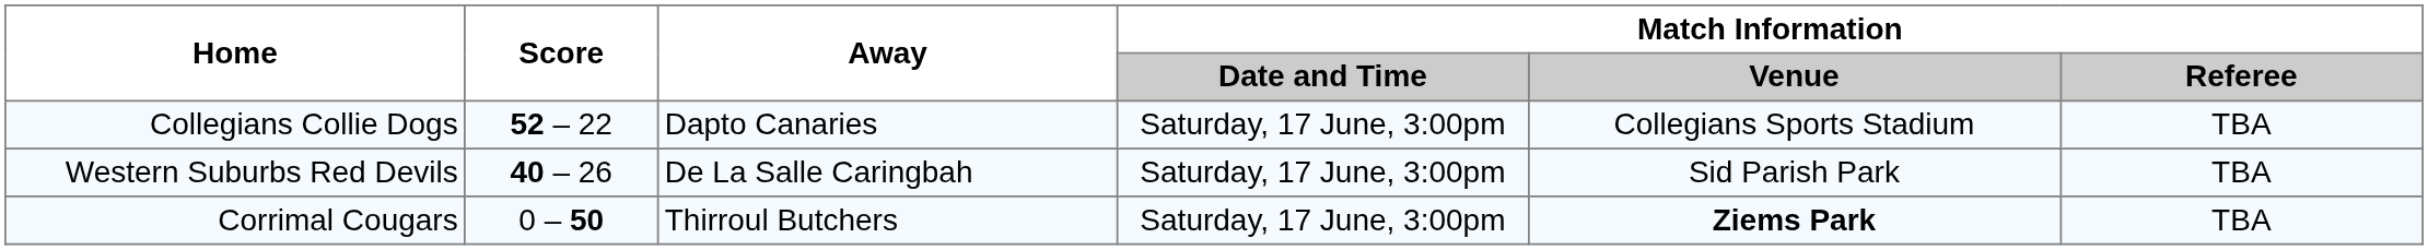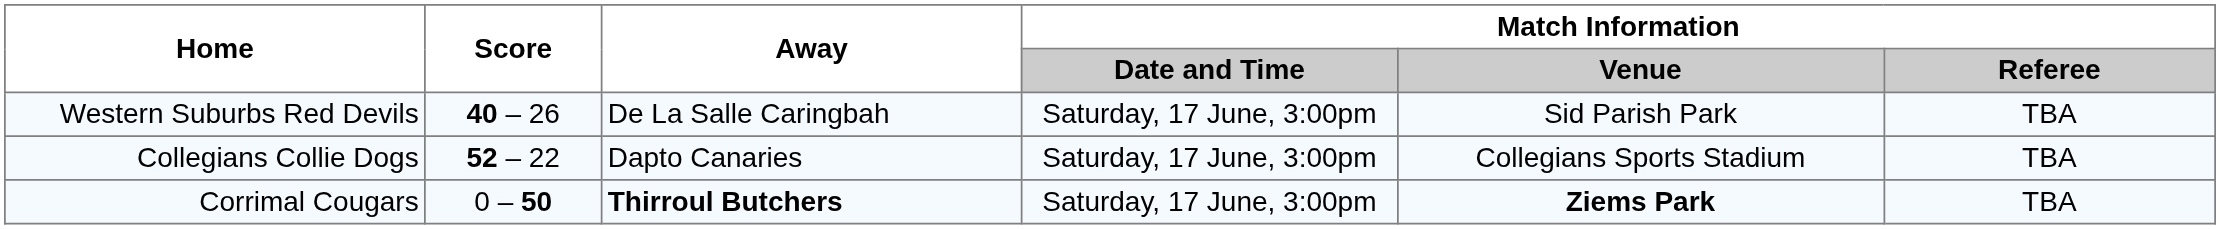 <table width="100%" cellspacing="0" cellpadding="3" border="1" style="border-collapse:collapse;  text-align:center;">
 <tr>
 <th rowspan="2" width="19%">Home</th>
 <th rowspan="2" width="8%">Score</th>
 <th rowspan="2" width="19%">Away</th>
 <th colspan="3">Match Information</th>
 </tr>
 <tr style="background:#CCCCCC">
 <th width="17%">Date and Time</th>
 <th width="22%">Venue</th>
 <th width="50%">Referee</th>
 </tr>
 <tr style="text-align:center; background:#f5faff;">
+<td align="right">Western Suburbs Red Devils </td>
+<td><strong>40</strong> – 26</td>
+<td align="left"> De La Salle Caringbah</td>
+<td>Saturday, 17 June, 3:00pm</td>
+<td>Sid Parish Park</td>
+<td>TBA</td>
+</tr>
+<tr style="text-align:center; background:#f5faff;">
 <td align="right">Collegians Collie Dogs </td>
 <td><strong>52</strong> – 22</td>
 <td align="left"> Dapto Canaries</td>
 <td>Saturday, 17 June, 3:00pm</td>
 <td>Collegians Sports Stadium</td>
 <td>TBA</td>
 </tr>
 <tr style="text-align:center; background:#f5faff;">
-<td align="right">Western Suburbs Red Devils </td>
-<td><strong>40</strong> – 26</td>
-<td align="left"> De La Salle Caringbah</td>
-<td>Saturday, 17 June, 3:00pm</td>
-<td>Sid Parish Park</td>
-<td>TBA</td>
-</tr>
-<tr style="text-align:center; background:#f5faff;">
 <td align="right">Corrimal Cougars </td>
 <td>0 – <strong>50</strong></td>
-<td align="left"> Thirroul Butchers</td>
+<td align="left"><strong> Thirroul Butchers</strong></td>
 <td>Saturday, 17 June, 3:00pm</td>
 <td><strong>Ziems Park</strong></td>
 <td>TBA</td>
 </tr>
 </table>
